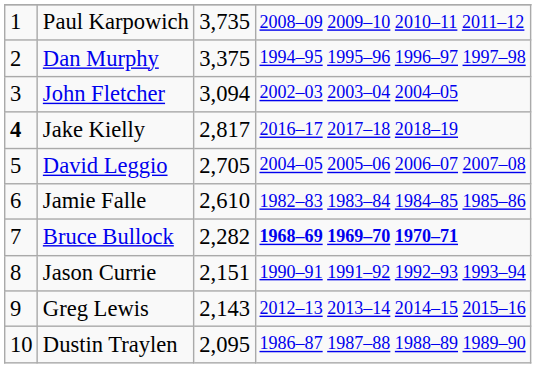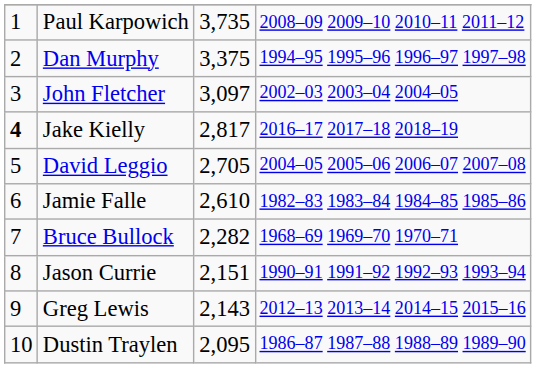 <table class="wikitable">
 <tr>
 </tr>
 <tr>
 <td>1</td>
 <td>Paul Karpowich</td>
 <td>3,735</td>
 <td style="font-size:80%;"><a href='#'>2008–09</a> <a href='#'>2009–10</a> <a href='#'>2010–11</a> <a href='#'>2011–12</a></td>
 </tr>
 <tr>
 <td>2</td>
 <td><a href='#'>Dan Murphy</a></td>
 <td>3,375</td>
 <td style="font-size:80%;"><a href='#'>1994–95</a> <a href='#'>1995–96</a> <a href='#'>1996–97</a> <a href='#'>1997–98</a></td>
 </tr>
 <tr>
 <td>3</td>
 <td><a href='#'>John Fletcher</a></td>
-<td>3,094</td>
+<td>3,097</td>
 <td style="font-size:80%;"><a href='#'>2002–03</a> <a href='#'>2003–04</a> <a href='#'>2004–05</a></td>
 </tr>
 <tr>
 <td><strong>4</strong></td>
 <td>Jake Kielly</td>
 <td>2,817</td>
 <td style="font-size:80%;"><a href='#'>2016–17</a> <a href='#'>2017–18</a> <a href='#'>2018–19</a></td>
 </tr>
 <tr>
 <td>5</td>
 <td><a href='#'>David Leggio</a></td>
 <td>2,705</td>
 <td style="font-size:80%;"><a href='#'>2004–05</a> <a href='#'>2005–06</a> <a href='#'>2006–07</a> <a href='#'>2007–08</a></td>
 </tr>
 <tr>
 <td>6</td>
 <td>Jamie Falle</td>
 <td>2,610</td>
 <td style="font-size:80%;"><a href='#'>1982–83</a> <a href='#'>1983–84</a> <a href='#'>1984–85</a> <a href='#'>1985–86</a></td>
 </tr>
 <tr>
 <td>7</td>
 <td><a href='#'>Bruce Bullock</a></td>
 <td>2,282</td>
-<td style="font-size:80%;"><strong><a href='#'>1968–69</a> <a href='#'>1969–70</a> <a href='#'>1970–71</a></strong></td>
+<td style="font-size:80%;"><a href='#'>1968–69</a> <a href='#'>1969–70</a> <a href='#'>1970–71</a></td>
 </tr>
 <tr>
 <td>8</td>
 <td>Jason Currie</td>
 <td>2,151</td>
 <td style="font-size:80%;"><a href='#'>1990–91</a> <a href='#'>1991–92</a> <a href='#'>1992–93</a> <a href='#'>1993–94</a></td>
 </tr>
 <tr>
 <td>9</td>
 <td>Greg Lewis</td>
 <td>2,143</td>
 <td style="font-size:80%;"><a href='#'>2012–13</a> <a href='#'>2013–14</a> <a href='#'>2014–15</a> <a href='#'>2015–16</a></td>
 </tr>
 <tr>
 <td>10</td>
 <td>Dustin Traylen</td>
 <td>2,095</td>
 <td style="font-size:80%;"><a href='#'>1986–87</a> <a href='#'>1987–88</a> <a href='#'>1988–89</a> <a href='#'>1989–90</a></td>
 </tr>
 </table>
